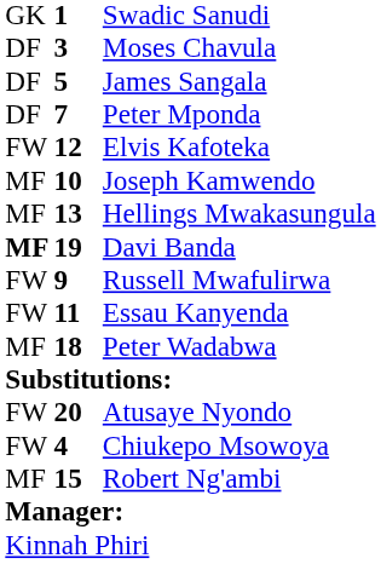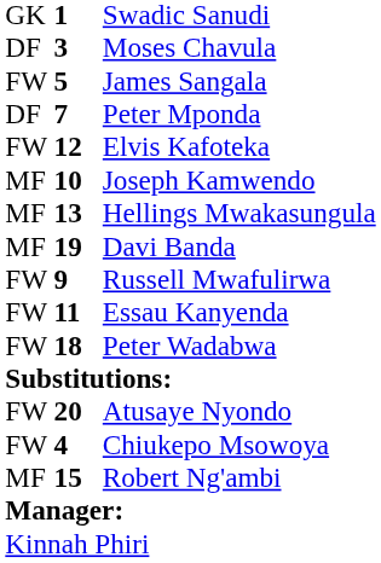 <table style="font-size: 90%" cellspacing="0" cellpadding="0" align="center">
 <tr>
 <th width=25></th>
 <th width=25></th>
 </tr>
 <tr>
 <td>GK</td>
 <td><strong>1</strong></td>
 <td><a href='#'>Swadic Sanudi</a></td>
 </tr>
 <tr>
 <td>DF</td>
 <td><strong>3</strong></td>
 <td><a href='#'>Moses Chavula</a></td>
 </tr>
 <tr>
-<td>DF</td>
+<td>FW</td>
 <td><strong>5</strong></td>
 <td><a href='#'>James Sangala</a></td>
 </tr>
 <tr>
 <td>DF</td>
 <td><strong>7</strong></td>
 <td><a href='#'>Peter Mponda</a></td>
 <td></td>
 </tr>
 <tr>
 <td>FW</td>
 <td><strong>12</strong></td>
 <td><a href='#'>Elvis Kafoteka</a></td>
 <td></td>
 <td></td>
 </tr>
 <tr>
 <td>MF</td>
 <td><strong>10</strong></td>
 <td><a href='#'>Joseph Kamwendo</a></td>
 </tr>
 <tr>
 <td>MF</td>
 <td><strong>13</strong></td>
 <td><a href='#'>Hellings Mwakasungula</a></td>
 </tr>
 <tr>
-<td><strong>MF</strong></td>
+<td>MF</td>
 <td><strong>19</strong></td>
 <td><a href='#'>Davi Banda</a></td>
 <td></td>
 </tr>
 <tr>
 <td>FW</td>
 <td><strong>9</strong></td>
 <td><a href='#'>Russell Mwafulirwa</a></td>
 </tr>
 <tr>
 <td>FW</td>
 <td><strong>11</strong></td>
 <td><a href='#'>Essau Kanyenda</a></td>
 <td></td>
 <td></td>
 </tr>
 <tr>
-<td>MF</td>
+<td>FW</td>
 <td><strong>18</strong></td>
 <td><a href='#'>Peter Wadabwa</a></td>
 <td></td>
 <td></td>
 </tr>
 <tr>
 <td colspan=3><strong>Substitutions:</strong></td>
 </tr>
 <tr>
 <td>FW</td>
 <td><strong>20</strong></td>
 <td><a href='#'>Atusaye Nyondo</a></td>
 <td></td>
 <td></td>
 </tr>
 <tr>
 <td>FW</td>
 <td><strong>4</strong></td>
 <td><a href='#'>Chiukepo Msowoya</a></td>
 <td></td>
 <td></td>
 </tr>
 <tr>
 <td>MF</td>
 <td><strong>15</strong></td>
 <td><a href='#'>Robert Ng'ambi</a></td>
 <td></td>
 <td></td>
 </tr>
 <tr>
 <td colspan=3><strong>Manager:</strong></td>
 </tr>
 <tr>
 <td colspan=3><a href='#'>Kinnah Phiri</a></td>
 </tr>
 </table>
